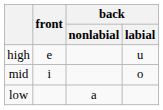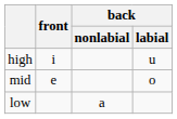 <table class="wikitable" style="text-align: center">
 <tr>
 <th rowspan="2"></th>
 <th rowspan="2">front</th>
 <th colspan="2">back</th>
 </tr>
 <tr>
 <th>nonlabial</th>
 <th>labial</th>
 </tr>
 <tr>
 <td>high</td>
-<td>e  </td>
+<td>i  </td>
 <td></td>
 <td>u </td>
 </tr>
 <tr>
 <td>mid</td>
-<td>i  </td>
+<td>e  </td>
 <td></td>
 <td>o  </td>
 </tr>
 <tr>
 <td>low</td>
 <td></td>
 <td>a  </td>
 <td></td>
 </tr>
 </table>
